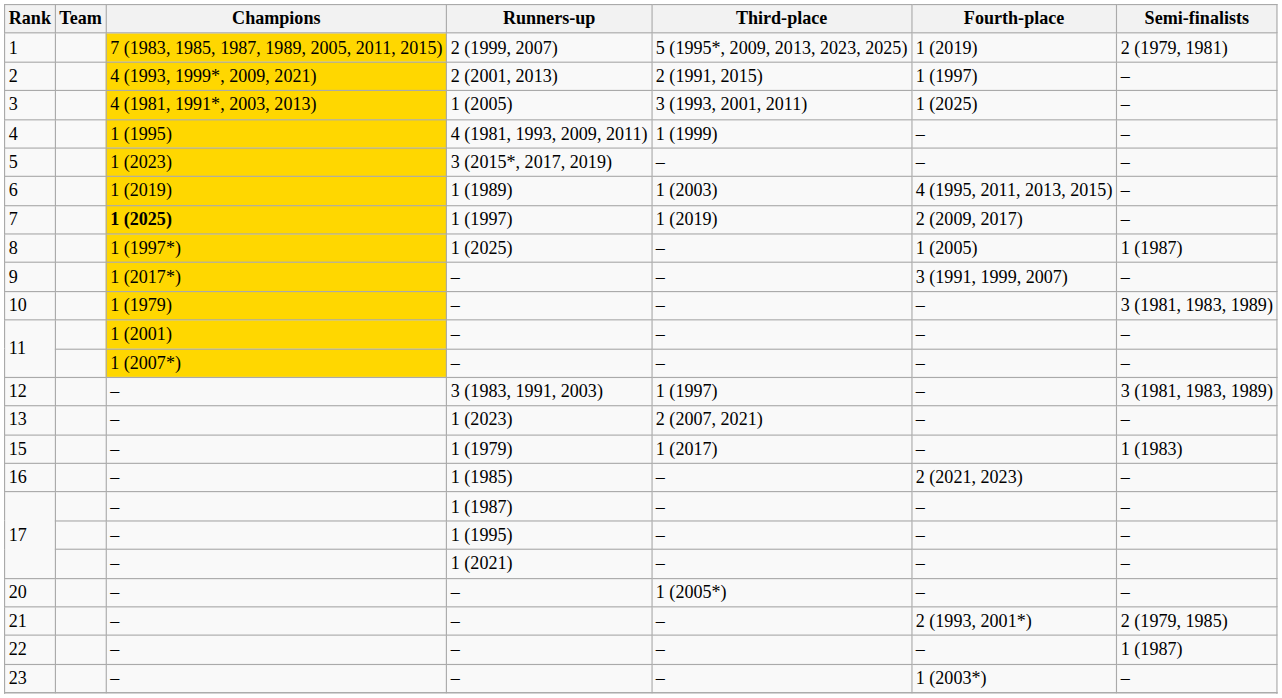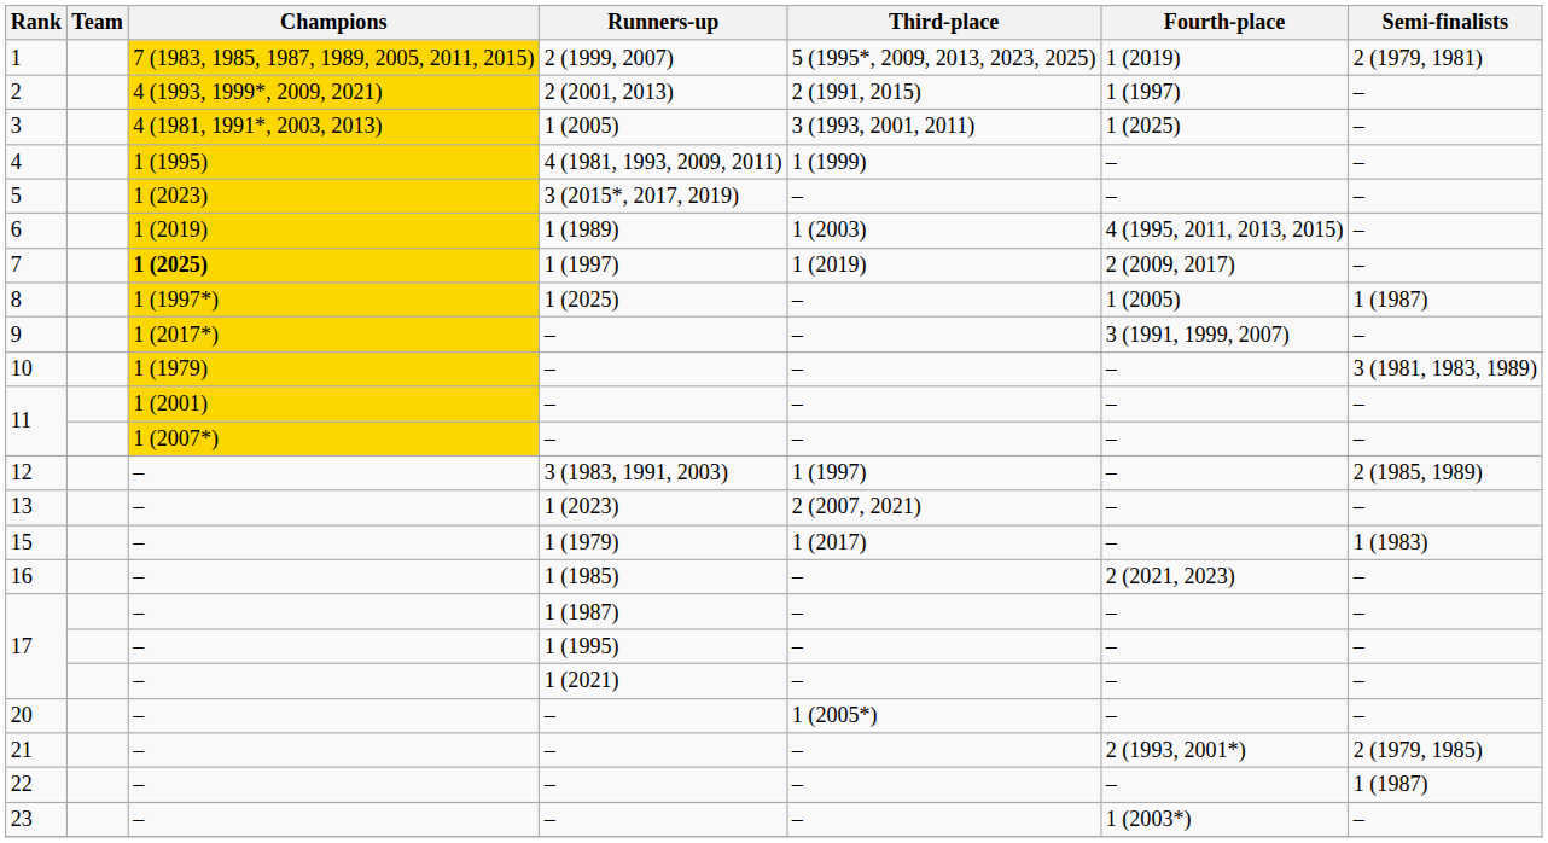 <table class="wikitable">
 <tr>
 <th>Rank</th>
 <th>Team</th>
 <th>Champions</th>
 <th>Runners-up</th>
 <th>Third-place</th>
 <th>Fourth-place</th>
 <th>Semi-finalists</th>
 </tr>
 <tr>
 <td>1</td>
 <td></td>
 <td style="background:gold">7 (1983, 1985, 1987, 1989, 2005, 2011, 2015)</td>
 <td>2 (1999, 2007)</td>
 <td>5 (1995*, 2009, 2013, 2023, 2025)</td>
 <td>1 (2019)</td>
 <td>2 (1979, 1981)</td>
 </tr>
 <tr>
 <td>2</td>
 <td></td>
 <td style="background:gold">4 (1993, 1999*, 2009, 2021)</td>
 <td>2 (2001, 2013)</td>
 <td>2 (1991, 2015)</td>
 <td>1 (1997)</td>
 <td>–</td>
 </tr>
 <tr>
 <td>3</td>
 <td></td>
 <td style="background:gold">4 (1981, 1991*, 2003, 2013)</td>
 <td>1 (2005)</td>
 <td>3 (1993, 2001, 2011)</td>
 <td>1 (2025)</td>
 <td>–</td>
 </tr>
 <tr>
 <td>4</td>
 <td></td>
 <td style="background:gold">1 (1995)</td>
 <td>4 (1981, 1993, 2009, 2011)</td>
 <td>1 (1999)</td>
 <td>–</td>
 <td>–</td>
 </tr>
 <tr>
 <td>5</td>
 <td></td>
 <td style="background:gold">1 (2023)</td>
 <td>3 (2015*, 2017, 2019)</td>
 <td>–</td>
 <td>–</td>
 <td>–</td>
 </tr>
 <tr>
 <td>6</td>
 <td></td>
 <td style="background:gold">1 (2019)</td>
 <td>1 (1989)</td>
 <td>1 (2003)</td>
 <td>4 (1995, 2011, 2013, 2015)</td>
 <td>–</td>
 </tr>
 <tr>
 <td>7</td>
 <td></td>
 <td style="background:gold"><strong>1 (2025)</strong></td>
 <td>1 (1997)</td>
 <td>1 (2019)</td>
 <td>2 (2009, 2017)</td>
 <td>–</td>
 </tr>
 <tr>
 <td>8</td>
 <td></td>
 <td style="background:gold">1 (1997*)</td>
 <td>1 (2025)</td>
 <td>–</td>
 <td>1 (2005)</td>
 <td>1 (1987)</td>
 </tr>
 <tr>
 <td>9</td>
 <td></td>
 <td style="background:gold">1 (2017*)</td>
 <td>–</td>
 <td>–</td>
 <td>3 (1991, 1999, 2007)</td>
 <td>–</td>
 </tr>
 <tr>
 <td>10</td>
 <td></td>
 <td style="background:gold">1 (1979)</td>
 <td>–</td>
 <td>–</td>
 <td>–</td>
 <td>3 (1981, 1983, 1989)</td>
 </tr>
 <tr>
 <td rowspan=2>11</td>
 <td></td>
 <td style="background:gold">1 (2001)</td>
 <td>–</td>
 <td>–</td>
 <td>–</td>
 <td>–</td>
 </tr>
 <tr>
 <td></td>
 <td style="background:gold">1 (2007*)</td>
 <td>–</td>
 <td>–</td>
 <td>–</td>
 <td>–</td>
 </tr>
 <tr>
 <td>12</td>
 <td></td>
 <td>–</td>
 <td>3 (1983, 1991, 2003)</td>
 <td>1 (1997)</td>
 <td>–</td>
-<td>3 (1981, 1983, 1989)</td>
+<td>2 (1985, 1989)</td>
 </tr>
 <tr>
 <td>13</td>
 <td></td>
 <td>–</td>
 <td>1 (2023)</td>
 <td>2 (2007, 2021)</td>
 <td>–</td>
 <td>–</td>
 </tr>
 <tr>
 <td>15</td>
 <td></td>
 <td>–</td>
 <td>1 (1979)</td>
 <td>1 (2017)</td>
 <td>–</td>
 <td>1 (1983)</td>
 </tr>
 <tr>
 <td>16</td>
 <td></td>
 <td>–</td>
 <td>1 (1985)</td>
 <td>–</td>
 <td>2 (2021, 2023)</td>
 <td>–</td>
 </tr>
 <tr>
 <td rowspan=3>17</td>
 <td></td>
 <td>–</td>
 <td>1 (1987)</td>
 <td>–</td>
 <td>–</td>
 <td>–</td>
 </tr>
 <tr>
 <td></td>
 <td>–</td>
 <td>1 (1995)</td>
 <td>–</td>
 <td>–</td>
 <td>–</td>
 </tr>
 <tr>
 <td></td>
 <td>–</td>
 <td>1 (2021)</td>
 <td>–</td>
 <td>–</td>
 <td>–</td>
 </tr>
 <tr>
 <td>20</td>
 <td></td>
 <td>–</td>
 <td>–</td>
 <td>1 (2005*)</td>
 <td>–</td>
 <td>–</td>
 </tr>
 <tr>
 <td>21</td>
 <td></td>
 <td>–</td>
 <td>–</td>
 <td>–</td>
 <td>2 (1993, 2001*)</td>
 <td>2 (1979, 1985)</td>
 </tr>
 <tr>
 <td>22</td>
 <td></td>
 <td>–</td>
 <td>–</td>
 <td>–</td>
 <td>–</td>
 <td>1 (1987)</td>
 </tr>
 <tr>
 <td>23</td>
 <td></td>
 <td>–</td>
 <td>–</td>
 <td>–</td>
 <td>1 (2003*)</td>
 <td>–</td>
 </tr>
 <tr>
 </tr>
 <tr>
 </tr>
 </table>
